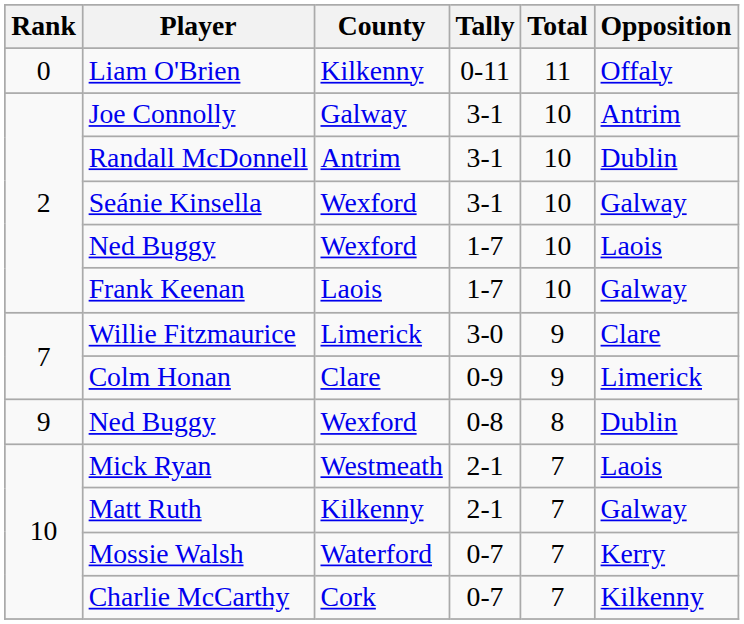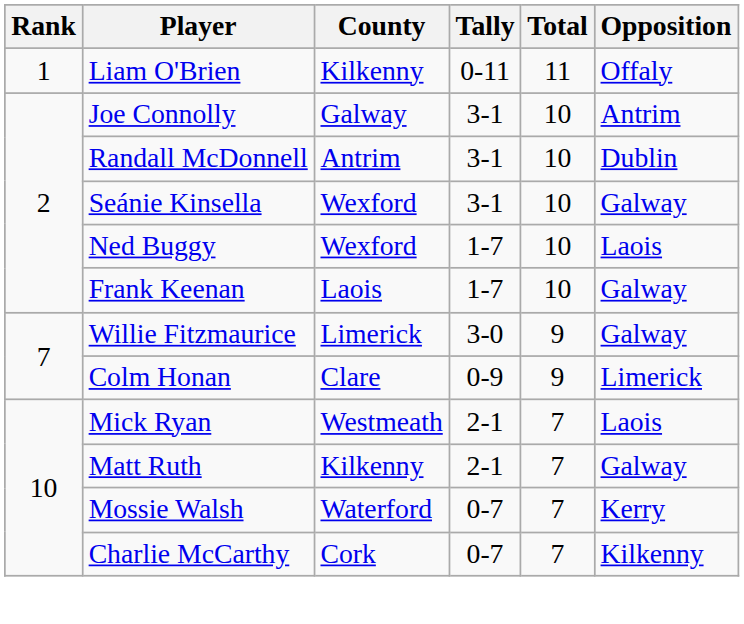 <table class="wikitable">
 <tr>
 <th>Rank</th>
 <th>Player</th>
 <th>County</th>
 <th>Tally</th>
 <th>Total</th>
 <th>Opposition</th>
 </tr>
 <tr>
-<td rowspan=1 align=center>0</td>
+<td rowspan=1 align=center>1</td>
 <td><a href='#'>Liam O'Brien</a></td>
 <td><a href='#'>Kilkenny</a></td>
 <td align=center>0-11</td>
 <td align=center>11</td>
 <td><a href='#'>Offaly</a></td>
 </tr>
 <tr>
 <td rowspan=5 align=center>2</td>
 <td><a href='#'>Joe Connolly</a></td>
 <td><a href='#'>Galway</a></td>
 <td align=center>3-1</td>
 <td align=center>10</td>
 <td><a href='#'>Antrim</a></td>
 </tr>
 <tr>
 <td><a href='#'>Randall McDonnell</a></td>
 <td><a href='#'>Antrim</a></td>
 <td align=center>3-1</td>
 <td align=center>10</td>
 <td><a href='#'>Dublin</a></td>
 </tr>
 <tr>
 <td><a href='#'>Seánie Kinsella</a></td>
 <td><a href='#'>Wexford</a></td>
 <td align=center>3-1</td>
 <td align=center>10</td>
 <td><a href='#'>Galway</a></td>
 </tr>
 <tr>
 <td><a href='#'>Ned Buggy</a></td>
 <td><a href='#'>Wexford</a></td>
 <td align=center>1-7</td>
 <td align=center>10</td>
 <td><a href='#'>Laois</a></td>
 </tr>
 <tr>
 <td><a href='#'>Frank Keenan</a></td>
 <td><a href='#'>Laois</a></td>
 <td align=center>1-7</td>
 <td align=center>10</td>
 <td><a href='#'>Galway</a></td>
 </tr>
 <tr>
 <td rowspan=2 align=center>7</td>
 <td><a href='#'>Willie Fitzmaurice</a></td>
 <td><a href='#'>Limerick</a></td>
 <td align=center>3-0</td>
 <td align=center>9</td>
-<td><a href='#'>Clare</a></td>
+<td><a href='#'>Galway</a></td>
 </tr>
 <tr>
 <td><a href='#'>Colm Honan</a></td>
 <td><a href='#'>Clare</a></td>
 <td align=center>0-9</td>
 <td align=center>9</td>
 <td><a href='#'>Limerick</a></td>
-</tr>
-<tr>
-<td rowspan=1 align=center>9</td>
-<td><a href='#'>Ned Buggy</a></td>
-<td><a href='#'>Wexford</a></td>
-<td align=center>0-8</td>
-<td align=center>8</td>
-<td><a href='#'>Dublin</a></td>
 </tr>
 <tr>
 <td rowspan=4 align=center>10</td>
 <td><a href='#'>Mick Ryan</a></td>
 <td><a href='#'>Westmeath</a></td>
 <td align=center>2-1</td>
 <td align=center>7</td>
 <td><a href='#'>Laois</a></td>
 </tr>
 <tr>
 <td><a href='#'>Matt Ruth</a></td>
 <td><a href='#'>Kilkenny</a></td>
 <td align=center>2-1</td>
 <td align=center>7</td>
 <td><a href='#'>Galway</a></td>
 </tr>
 <tr>
 <td><a href='#'>Mossie Walsh</a></td>
 <td><a href='#'>Waterford</a></td>
 <td align=center>0-7</td>
 <td align=center>7</td>
 <td><a href='#'>Kerry</a></td>
 </tr>
 <tr>
 <td><a href='#'>Charlie McCarthy</a></td>
 <td><a href='#'>Cork</a></td>
 <td align=center>0-7</td>
 <td align=center>7</td>
 <td><a href='#'>Kilkenny</a></td>
 </tr>
 </table>
